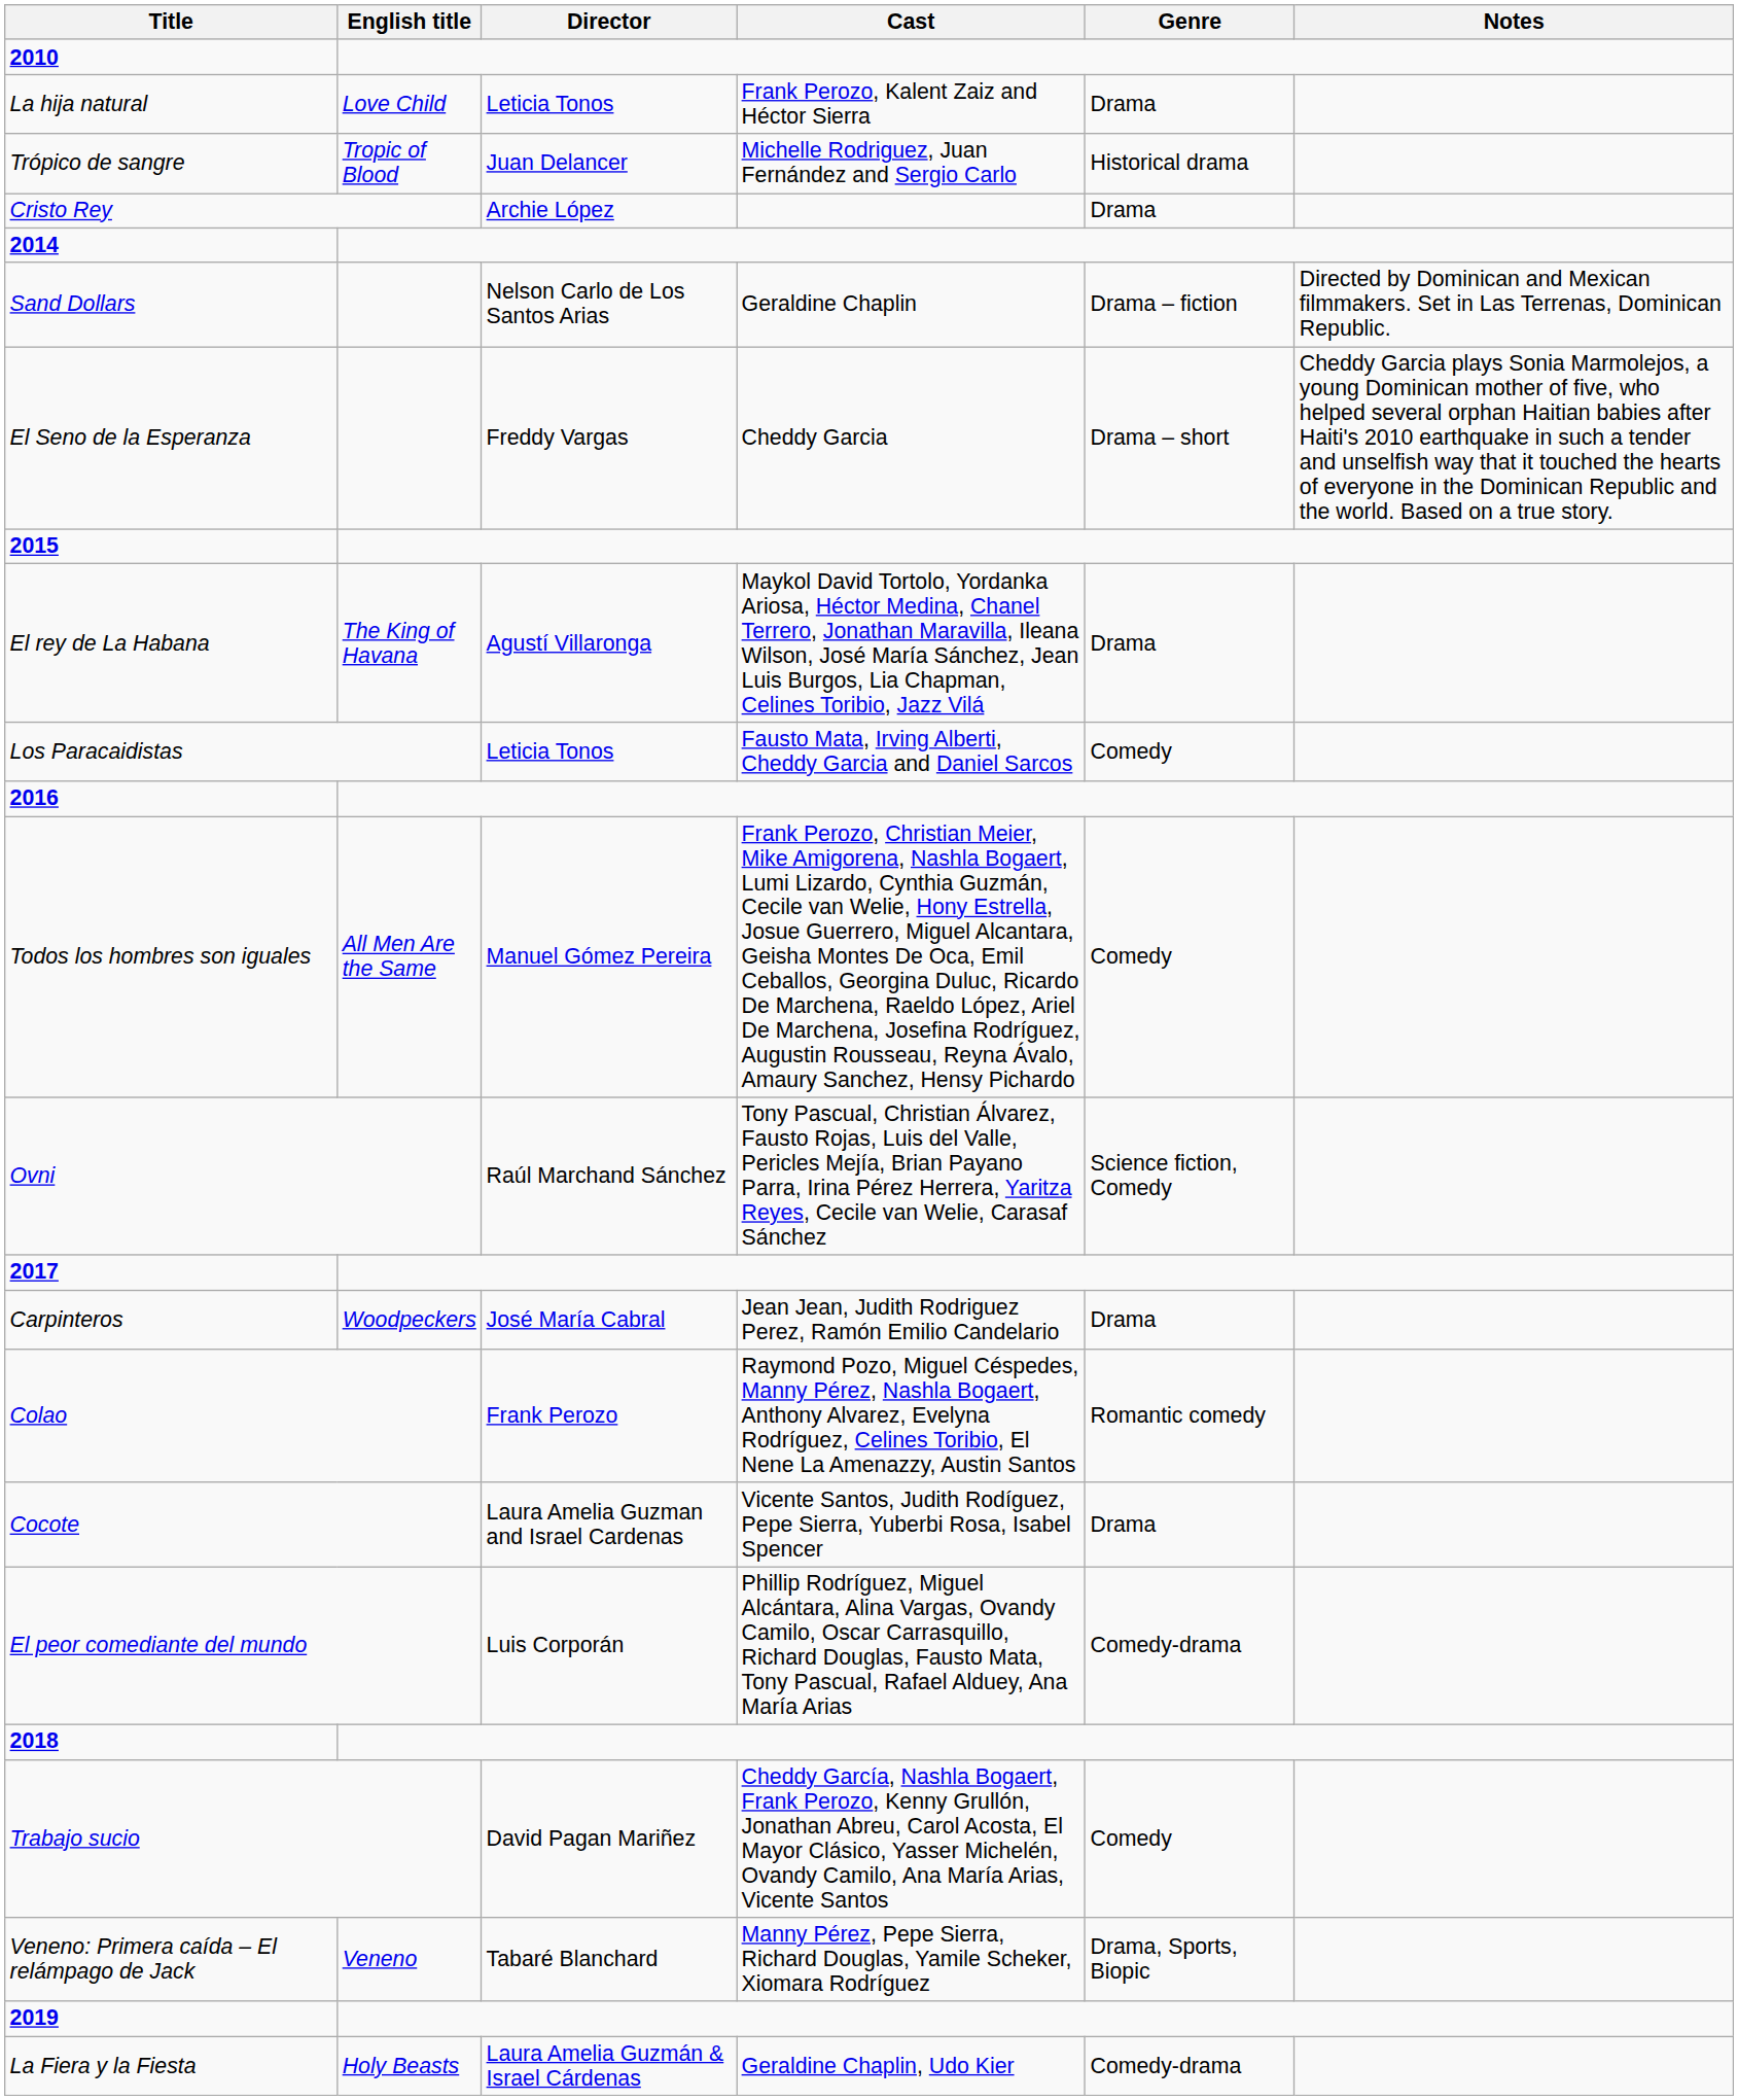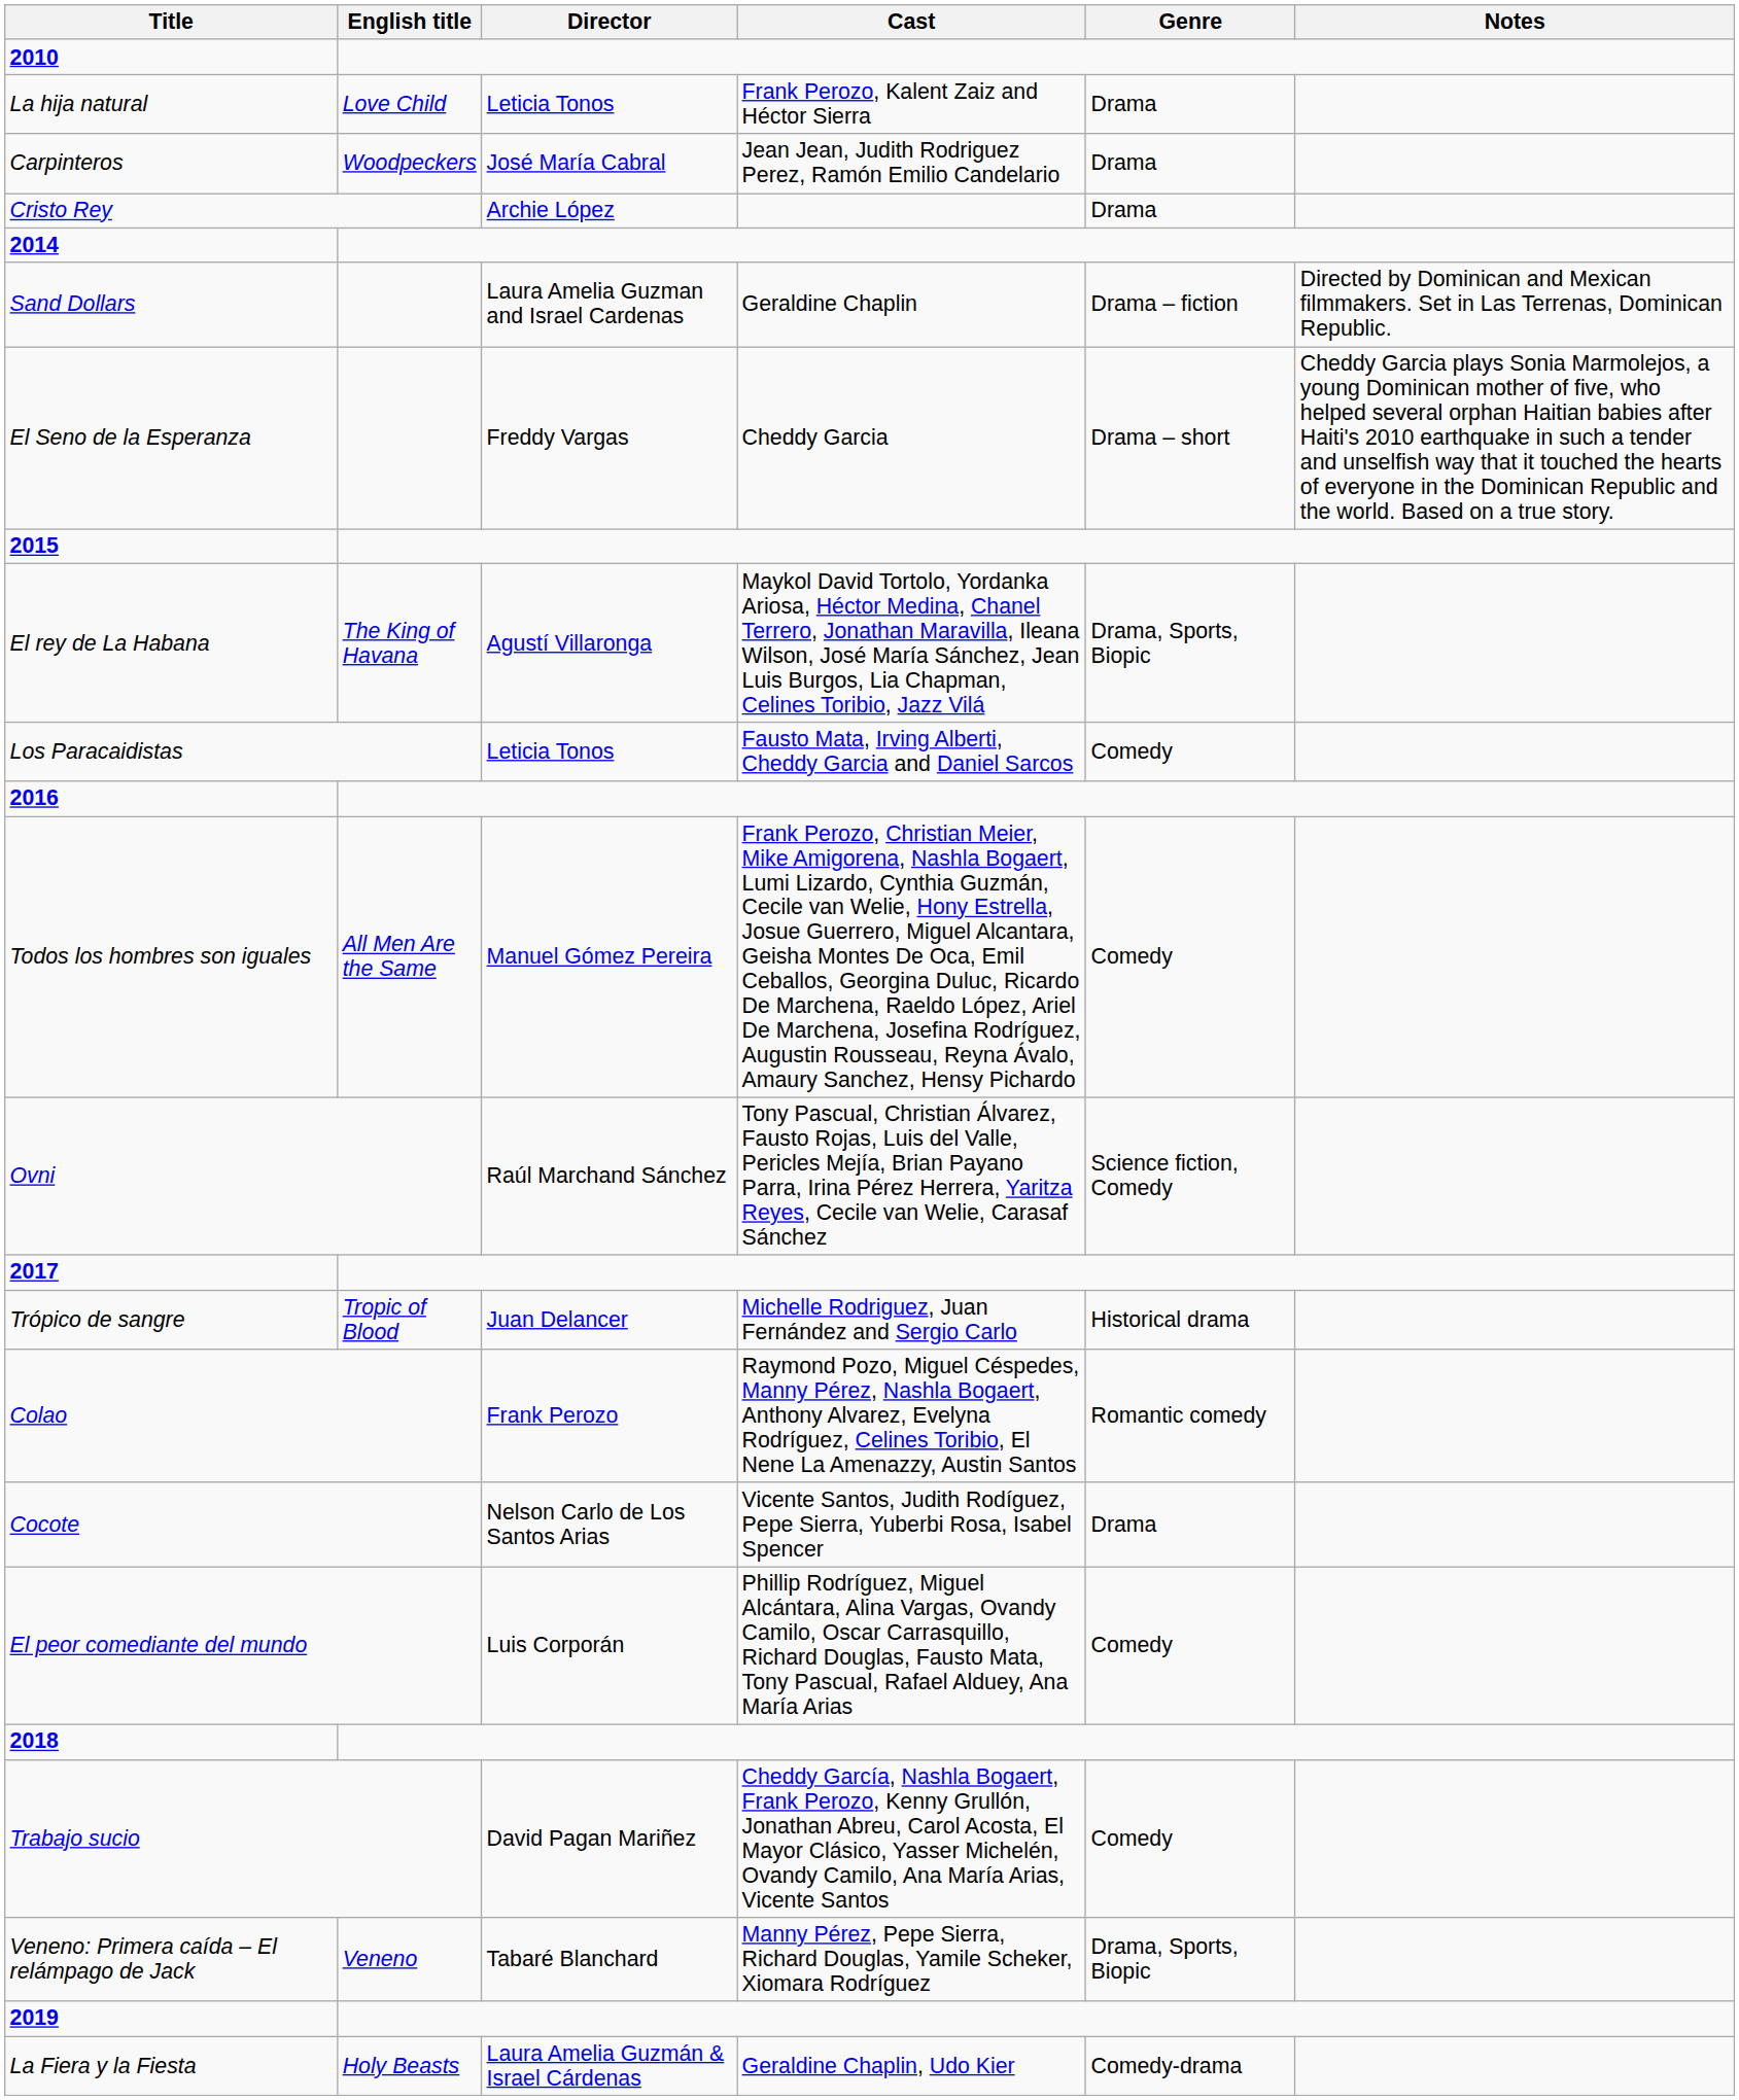 <table class="wikitable" width= "100%">
 <tr>
 <th width=21%>Title</th>
 <th>English title</th>
 <th width="16%">Director</th>
 <th width=22%>Cast</th>
 <th width=13%>Genre</th>
 <th width=28%>Notes</th>
 </tr>
 <tr>
 <td><strong><a href='#'>2010</a></strong></td>
 </tr>
 <tr>
 <td><em>La hija natural</em></td>
 <td><em><a href='#'>Love Child</a></em></td>
 <td><a href='#'>Leticia Tonos</a></td>
 <td><a href='#'>Frank Perozo</a>, Kalent Zaiz and Héctor Sierra</td>
 <td>Drama</td>
 <td></td>
 </tr>
 <tr>
-<td><em>Trópico de sangre</em></td>
-<td><em><a href='#'>Tropic of Blood</a></em></td>
-<td><a href='#'>Juan Delancer</a></td>
-<td><a href='#'>Michelle Rodriguez</a>, Juan Fernández and <a href='#'>Sergio Carlo</a></td>
-<td>Historical drama</td>
+<td><em>Carpinteros</em></td>
+<td><em><a href='#'>Woodpeckers</a></em></td>
+<td><a href='#'>José María Cabral</a></td>
+<td>Jean Jean, Judith Rodriguez Perez, Ramón Emilio Candelario</td>
+<td>Drama</td>
 <td></td>
 </tr>
 <tr>
 <td colspan="2"><em><a href='#'>Cristo Rey</a></em></td>
 <td><a href='#'>Archie López</a></td>
 <td></td>
 <td>Drama</td>
 <td></td>
 </tr>
 <tr>
 <td><strong><a href='#'>2014</a></strong></td>
 </tr>
 <tr>
 <td><em><a href='#'>Sand Dollars</a></em></td>
 <td></td>
-<td>Nelson Carlo de Los Santos Arias</td>
+<td>Laura Amelia Guzman and Israel Cardenas</td>
 <td>Geraldine Chaplin</td>
 <td>Drama – fiction</td>
 <td>Directed by Dominican and Mexican filmmakers. Set in Las Terrenas, Dominican Republic.</td>
 </tr>
 <tr>
 <td><em>El Seno de la Esperanza</em></td>
 <td></td>
 <td>Freddy Vargas</td>
 <td>Cheddy Garcia</td>
 <td>Drama – short</td>
 <td>Cheddy Garcia plays Sonia Marmolejos, a young Dominican mother of five, who helped several orphan Haitian babies after Haiti's 2010 earthquake in such a tender and unselfish way that it touched the hearts of everyone in the Dominican Republic and the world. Based on a true story.</td>
 </tr>
 <tr>
 <td><strong><a href='#'>2015</a></strong></td>
 </tr>
 <tr>
 <td><em>El rey de La Habana</em></td>
 <td><em><a href='#'>The King of Havana</a></em></td>
 <td><a href='#'>Agustí Villaronga</a></td>
 <td>Maykol David Tortolo, Yordanka Ariosa, <a href='#'>Héctor Medina</a>, <a href='#'>Chanel Terrero</a>, <a href='#'>Jonathan Maravilla</a>, Ileana Wilson, José María Sánchez, Jean Luis Burgos, Lia Chapman, <a href='#'>Celines Toribio</a>, <a href='#'>Jazz Vilá</a></td>
-<td>Drama</td>
+<td>Drama, Sports, Biopic</td>
 <td></td>
 </tr>
 <tr>
 <td colspan="2"><em>Los Paracaidistas</em></td>
 <td><a href='#'>Leticia Tonos</a></td>
 <td><a href='#'>Fausto Mata</a>, <a href='#'>Irving Alberti</a>, <a href='#'>Cheddy Garcia</a> and <a href='#'>Daniel Sarcos</a></td>
 <td>Comedy</td>
 <td></td>
 </tr>
 <tr>
 <td><strong><a href='#'>2016</a></strong></td>
 </tr>
 <tr>
 <td><em>Todos los hombres son iguales</em></td>
 <td><em><a href='#'>All Men Are the Same</a></em></td>
 <td><a href='#'>Manuel Gómez Pereira</a></td>
 <td><a href='#'>Frank Perozo</a>, <a href='#'>Christian Meier</a>, <a href='#'>Mike Amigorena</a>, <a href='#'>Nashla Bogaert</a>, Lumi Lizardo, Cynthia Guzmán, Cecile van Welie, <a href='#'>Hony Estrella</a>, Josue Guerrero, Miguel Alcantara, Geisha Montes De Oca, Emil Ceballos, Georgina Duluc, Ricardo De Marchena, Raeldo López, Ariel De Marchena, Josefina Rodríguez, Augustin Rousseau, Reyna Ávalo, Amaury Sanchez, Hensy Pichardo</td>
 <td>Comedy</td>
 <td></td>
 </tr>
 <tr>
 <td colspan="2"><em><a href='#'>Ovni</a></em></td>
 <td>Raúl Marchand Sánchez</td>
 <td>Tony Pascual, Christian Álvarez, Fausto Rojas, Luis del Valle, Pericles Mejía, Brian Payano Parra, Irina Pérez Herrera, <a href='#'>Yaritza Reyes</a>, Cecile van Welie, Carasaf Sánchez</td>
 <td>Science fiction, Comedy</td>
 <td></td>
 </tr>
 <tr>
 <td><strong><a href='#'>2017</a></strong></td>
 </tr>
 <tr>
-<td><em>Carpinteros</em></td>
-<td><em><a href='#'>Woodpeckers</a></em></td>
-<td><a href='#'>José María Cabral</a></td>
-<td>Jean Jean, Judith Rodriguez Perez, Ramón Emilio Candelario</td>
-<td>Drama</td>
+<td><em>Trópico de sangre</em></td>
+<td><em><a href='#'>Tropic of Blood</a></em></td>
+<td><a href='#'>Juan Delancer</a></td>
+<td><a href='#'>Michelle Rodriguez</a>, Juan Fernández and <a href='#'>Sergio Carlo</a></td>
+<td>Historical drama</td>
 <td></td>
 </tr>
 <tr>
 <td colspan="2"><em><a href='#'>Colao</a></em></td>
 <td><a href='#'>Frank Perozo</a></td>
 <td>Raymond Pozo, Miguel Céspedes, <a href='#'>Manny Pérez</a>, <a href='#'>Nashla Bogaert</a>, Anthony Alvarez, Evelyna Rodríguez, <a href='#'>Celines Toribio</a>, El Nene La Amenazzy, Austin Santos</td>
 <td>Romantic comedy</td>
 <td></td>
 </tr>
 <tr>
 <td colspan="2"><em><a href='#'>Cocote</a></em></td>
-<td>Laura Amelia Guzman and Israel Cardenas</td>
+<td>Nelson Carlo de Los Santos Arias</td>
 <td>Vicente Santos, Judith Rodíguez, Pepe Sierra, Yuberbi Rosa, Isabel Spencer</td>
 <td>Drama</td>
 <td></td>
 </tr>
 <tr>
 <td colspan="2"><em><a href='#'>El peor comediante del mundo</a></em></td>
 <td>Luis Corporán</td>
 <td>Phillip Rodríguez, Miguel Alcántara, Alina Vargas, Ovandy Camilo, Oscar Carrasquillo, Richard Douglas, Fausto Mata, Tony Pascual, Rafael Alduey, Ana María Arias</td>
-<td>Comedy-drama</td>
+<td>Comedy</td>
 <td></td>
 </tr>
 <tr>
 <td><strong><a href='#'>2018</a></strong></td>
 </tr>
 <tr>
 <td colspan="2"><em><a href='#'>Trabajo sucio</a></em></td>
 <td>David Pagan Mariñez</td>
 <td><a href='#'>Cheddy García</a>, <a href='#'>Nashla Bogaert</a>, <a href='#'>Frank Perozo</a>, Kenny Grullón, Jonathan Abreu, Carol Acosta, El Mayor Clásico, Yasser Michelén, Ovandy Camilo, Ana María Arias, Vicente Santos</td>
 <td>Comedy</td>
 <td></td>
 </tr>
 <tr>
 <td><em>Veneno: Primera caída – El relámpago de Jack</em></td>
 <td><a href='#'><em>Veneno</em></a></td>
 <td>Tabaré Blanchard</td>
 <td><a href='#'>Manny Pérez</a>, Pepe Sierra, Richard Douglas, Yamile Scheker, Xiomara Rodríguez</td>
 <td>Drama, Sports, Biopic</td>
 <td></td>
 </tr>
 <tr>
 <td><strong><a href='#'>2019</a></strong></td>
 </tr>
 <tr>
 <td><em>La Fiera y la Fiesta</em></td>
 <td><em><a href='#'>Holy Beasts</a></em></td>
 <td><a href='#'>Laura Amelia Guzmán & Israel Cárdenas</a></td>
 <td><a href='#'>Geraldine Chaplin</a>, <a href='#'>Udo Kier</a></td>
 <td>Comedy-drama</td>
 <td></td>
 </tr>
 </table>
